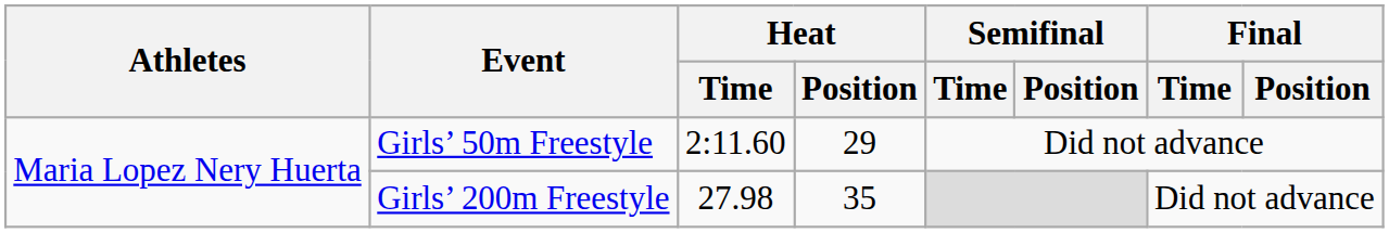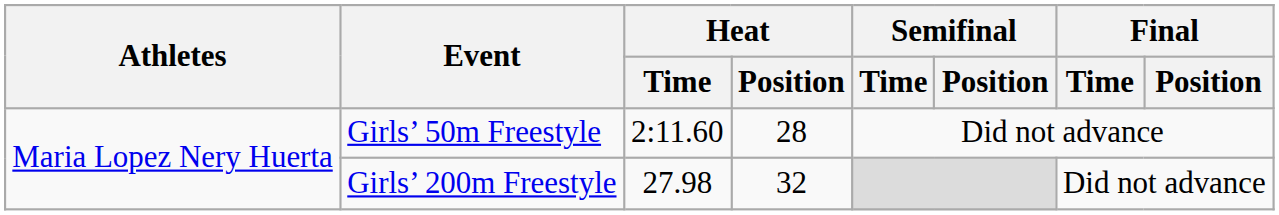 <table class="wikitable" border="1" style="font-size:90%">
 <tr>
 <th rowspan=2>Athletes</th>
 <th rowspan=2>Event</th>
 <th colspan=2>Heat</th>
 <th colspan=2>Semifinal</th>
 <th colspan=2>Final</th>
 </tr>
 <tr>
 <th>Time</th>
 <th>Position</th>
 <th>Time</th>
 <th>Position</th>
 <th>Time</th>
 <th>Position</th>
 </tr>
 <tr>
 <td rowspan=2><a href='#'>Maria Lopez Nery Huerta</a></td>
 <td><a href='#'>Girls’ 50m Freestyle</a></td>
 <td align=center>2:11.60</td>
-<td align=center>29</td>
+<td align=center>28</td>
 <td colspan="4" align=center>Did not advance</td>
 </tr>
 <tr>
 <td><a href='#'>Girls’ 200m Freestyle</a></td>
 <td align=center>27.98</td>
-<td align=center>35</td>
+<td align=center>32</td>
 <td colspan=2 bgcolor=#DCDCDC></td>
 <td colspan="2" align=center>Did not advance</td>
 </tr>
 </table>
